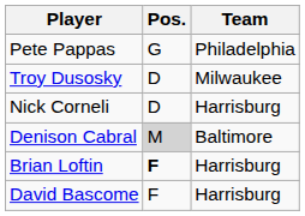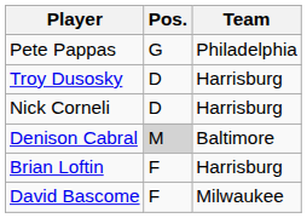 <table class="wikitable">
 <tr>
 <th>Player</th>
 <th>Pos.</th>
 <th>Team</th>
 </tr>
 <tr>
 <td>Pete Pappas</td>
 <td>G</td>
 <td>Philadelphia</td>
 </tr>
 <tr>
 <td><a href='#'>Troy Dusosky</a></td>
 <td>D</td>
-<td>Milwaukee</td>
+<td>Harrisburg</td>
 </tr>
 <tr>
 <td>Nick Corneli</td>
 <td>D</td>
 <td>Harrisburg</td>
 </tr>
 <tr>
 <td><a href='#'>Denison Cabral</a></td>
 <td style="background: lightgrey;">M</td>
 <td>Baltimore</td>
 </tr>
 <tr>
 <td><a href='#'>Brian Loftin</a></td>
-<td><strong>F</strong></td>
+<td>F</td>
 <td>Harrisburg</td>
 </tr>
 <tr>
 <td><a href='#'>David Bascome</a></td>
 <td>F</td>
-<td>Harrisburg</td>
+<td>Milwaukee</td>
 </tr>
 </table>
